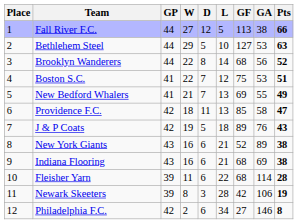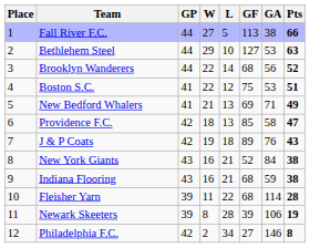 <table class="wikitable">
 <tr>
 <th>Place</th>
 <th width="190">Team</th>
 <th width="20">GP</th>
 <th width="20">W</th>
-<th width="20">D</th>
 <th width="20">L</th>
 <th width="20">GF</th>
 <th width="20">GA</th>
 <th>Pts</th>
 </tr>
 <tr bgcolor=#b3b7ff>
 <td>1</td>
 <td><a href='#'>Fall River F.C.</a></td>
 <td>44</td>
 <td>27</td>
-<td>12</td>
 <td>5</td>
 <td>113</td>
 <td>38</td>
 <td><strong>66</strong></td>
 </tr>
 <tr>
 <td>2</td>
 <td><a href='#'>Bethlehem Steel</a></td>
 <td>44</td>
 <td>29</td>
-<td>5</td>
 <td>10</td>
 <td>127</td>
 <td>53</td>
 <td><strong>63</strong></td>
 </tr>
 <tr>
 <td>3</td>
 <td><a href='#'>Brooklyn Wanderers</a></td>
 <td>44</td>
 <td>22</td>
-<td>8</td>
 <td>14</td>
 <td>68</td>
 <td>56</td>
 <td><strong>52</strong></td>
 </tr>
 <tr>
 <td>4</td>
 <td><a href='#'>Boston S.C.</a></td>
 <td>41</td>
 <td>22</td>
-<td>7</td>
 <td>12</td>
 <td>75</td>
 <td>53</td>
 <td><strong>51</strong></td>
 </tr>
 <tr>
 <td>5</td>
 <td><a href='#'>New Bedford Whalers</a></td>
 <td>41</td>
 <td>21</td>
-<td>7</td>
 <td>13</td>
 <td>69</td>
-<td>55</td>
+<td>71</td>
 <td><strong>49</strong></td>
 </tr>
 <tr>
 <td>6</td>
 <td><a href='#'>Providence F.C.</a></td>
 <td>42</td>
 <td>18</td>
-<td>11</td>
 <td>13</td>
 <td>85</td>
 <td>58</td>
 <td><strong>47</strong></td>
 </tr>
 <tr>
 <td>7</td>
 <td><a href='#'>J & P Coats</a></td>
 <td>42</td>
 <td>19</td>
-<td>5</td>
 <td>18</td>
 <td>89</td>
 <td>76</td>
 <td><strong>43</strong></td>
 </tr>
 <tr>
 <td>8</td>
 <td><a href='#'>New York Giants</a></td>
 <td>43</td>
 <td>16</td>
-<td>6</td>
 <td>21</td>
 <td>52</td>
-<td>89</td>
+<td>84</td>
 <td><strong>38</strong></td>
 </tr>
 <tr>
 <td>9</td>
 <td><a href='#'>Indiana Flooring</a></td>
 <td>43</td>
 <td>16</td>
-<td>6</td>
 <td>21</td>
 <td>68</td>
-<td>69</td>
+<td>59</td>
 <td><strong>38</strong></td>
 </tr>
 <tr>
 <td>10</td>
 <td><a href='#'>Fleisher Yarn</a></td>
 <td>39</td>
 <td>11</td>
-<td>6</td>
 <td>22</td>
 <td>68</td>
 <td>114</td>
 <td><strong>28</strong></td>
 </tr>
 <tr>
 <td>11</td>
 <td><a href='#'>Newark Skeeters</a></td>
 <td>39</td>
 <td>8</td>
-<td>3</td>
 <td>28</td>
-<td>42</td>
+<td>39</td>
 <td>106</td>
 <td><strong>19</strong></td>
 </tr>
 <tr>
 <td>12</td>
 <td><a href='#'>Philadelphia F.C.</a></td>
 <td>42</td>
 <td>2</td>
-<td>6</td>
 <td>34</td>
 <td>27</td>
 <td>146</td>
 <td><strong>8</strong></td>
 </tr>
 </table>
